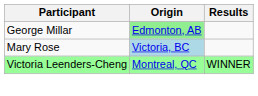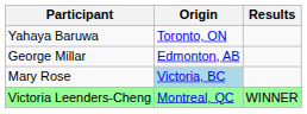 <table class="wikitable">
 <tr>
 <th>Participant</th>
 <th>Origin</th>
 <th>Results</th>
 </tr>
 <tr>
+<td>Yahaya Baruwa</td>
+<td><a href='#'>Toronto, ON</a></td>
+<td></td>
+</tr>
+<tr>
 <td>George Millar</td>
-<td style="background: lightgreen;"><a href='#'>Edmonton, AB</a></td>
+<td><a href='#'>Edmonton, AB</a></td>
 <td></td>
 </tr>
 <tr>
 <td>Mary Rose</td>
 <td style="background: lightblue;"><a href='#'>Victoria, BC</a></td>
 <td></td>
 </tr>
 <tr>
 <td style="background: #98FF98">Victoria Leenders-Cheng</td>
 <td style="background: #98FF98"><a href='#'>Montreal, QC</a></td>
 <td style="background: #98FF98">WINNER</td>
 </tr>
 </table>
